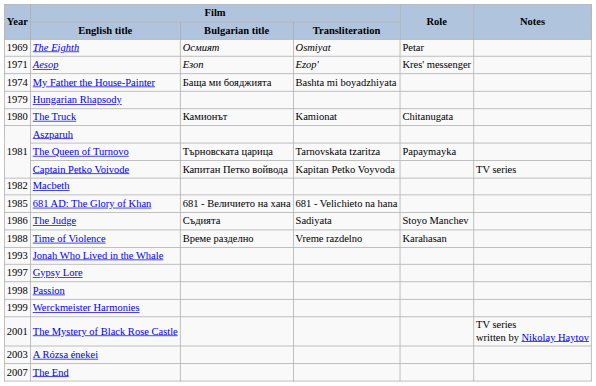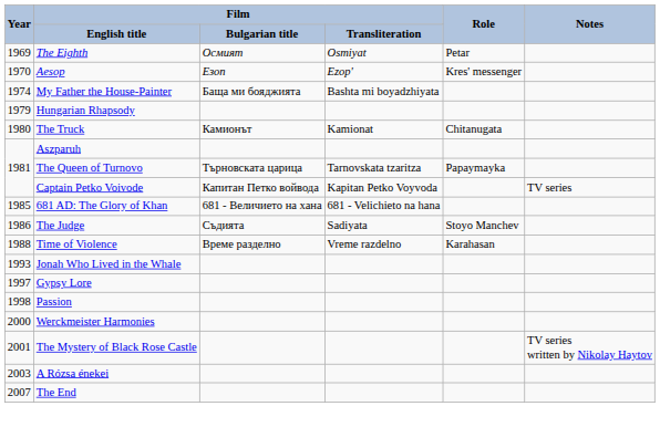 <table class="wikitable" style="font-size: 90%;">
 <tr>
 <th rowspan="2" style="background:#B0C4DE;">Year</th>
 <th colspan="3" style="background:#B0C4DE;">Film</th>
 <th rowspan="2"  style="background:#B0C4DE;">Role</th>
 <th rowspan="2" style="background:#B0C4DE;">Notes</th>
 </tr>
 <tr>
 <th style="background:#B0C4DE;">English title</th>
 <th style="background:#B0C4DE;">Bulgarian title</th>
 <th style="background:#B0C4DE;">Transliteration</th>
 </tr>
 <tr>
 <td rowspan="1">1969</td>
 <td><em><a href='#'>The Eighth</a></em></td>
 <td><em>Осмият</em></td>
 <td><em>Osmiyat</em></td>
 <td>Petar</td>
 <td></td>
 </tr>
 <tr>
-<td rowspan="1">1971</td>
+<td rowspan="1">1970</td>
 <td><em><a href='#'>Aesop</a></em></td>
 <td><em>Езоп</em></td>
 <td><em>Ezop'</td>
 <td>Kres' messenger</td>
 <td></td>
 </tr>
 <tr>
 <td rowspan="1">1974</td>
 <td></em><a href='#'>My Father the House-Painter</a><em></td>
 <td></em>Баща ми бояджията<em></td>
 <td></em>Bashta mi boyadzhiyata<em></td>
 <td></td>
 <td></td>
 </tr>
 <tr>
 <td>1979</td>
 <td></em><a href='#'>Hungarian Rhapsody</a><em></td>
 <td></td>
 <td></td>
 <td></td>
 <td></td>
 </tr>
 <tr>
 <td rowspan="1">1980</td>
 <td></em><a href='#'>The Truck</a><em></td>
 <td></em>Камионът<em></td>
 <td></em>Kamionat<em></td>
 <td>Chitanugata</td>
 <td></td>
 </tr>
 <tr>
 <td rowspan="3">1981</td>
 <td></em><a href='#'>Aszparuh</a><em></td>
 <td></td>
 <td></td>
 <td></td>
 <td></td>
 </tr>
 <tr>
 <td></em><a href='#'>The Queen of Turnovo</a><em></td>
 <td></em>Търновската царица<em></td>
 <td></em>Tarnovskata tzaritza<em></td>
 <td>Papaymayka</td>
 <td></td>
 </tr>
 <tr>
 <td></em><a href='#'>Captain Petko Voivode</a><em></td>
 <td></em>Капитан Петко войвода<em></td>
 <td></em>Kapitan Petko Voyvoda<em></td>
 <td></td>
 <td>TV series</td>
 </tr>
 <tr>
-<td rowspan="1">1982</td>
-<td></em><a href='#'>Macbeth</a><em></td>
-<td></td>
-<td></td>
-<td></td>
-<td></td>
-</tr>
-<tr>
 <td rowspan="1">1985</td>
 <td></em><a href='#'>681 AD: The Glory of Khan</a><em></td>
 <td></em>681 - Величието на хана<em></td>
 <td></em>681 - Velichieto na hana<em></td>
 <td></td>
 <td></td>
 </tr>
 <tr>
 <td rowspan="1">1986</td>
 <td></em><a href='#'>The Judge</a><em></td>
 <td></em>Съдията<em></td>
 <td></em>Sadiyata<em></td>
 <td>Stoyo Manchev</td>
 <td></td>
 </tr>
 <tr>
 <td rowspan="1">1988</td>
 <td></em><a href='#'>Time of Violence</a><em></td>
 <td></em>Време разделно<em></td>
 <td></em>Vreme razdelno<em></td>
 <td>Karahasan</td>
 <td></td>
 </tr>
 <tr>
 <td>1993</td>
 <td></em><a href='#'>Jonah Who Lived in the Whale</a><em></td>
 <td></td>
 <td></td>
 <td></td>
 <td></td>
 </tr>
 <tr>
 <td>1997</td>
 <td></em><a href='#'>Gypsy Lore</a><em></td>
 <td></td>
 <td></td>
 <td></td>
 <td></td>
 </tr>
 <tr>
 <td>1998</td>
 <td></em><a href='#'>Passion</a><em></td>
 <td></td>
 <td></td>
 <td></td>
 <td></td>
 </tr>
 <tr>
-<td>1999</td>
+<td>2000</td>
 <td></em><a href='#'>Werckmeister Harmonies</a><em></td>
 <td></td>
 <td></td>
 <td></td>
 <td></td>
 </tr>
 <tr>
 <td>2001</td>
 <td></em><a href='#'>The Mystery of Black Rose Castle</a><em></td>
 <td></td>
 <td></td>
 <td></td>
 <td>TV series<br>written by <a href='#'>Nikolay Haytov</a></td>
 </tr>
 <tr>
 <td>2003</td>
 <td></em><a href='#'>A Rózsa énekei</a><em></td>
 <td></td>
 <td></td>
 <td></td>
 <td></td>
 </tr>
 <tr>
 <td>2007</td>
 <td></em><a href='#'>The End</a><em></td>
 <td></td>
 <td></td>
 <td></td>
 <td></td>
 </tr>
 </table>
